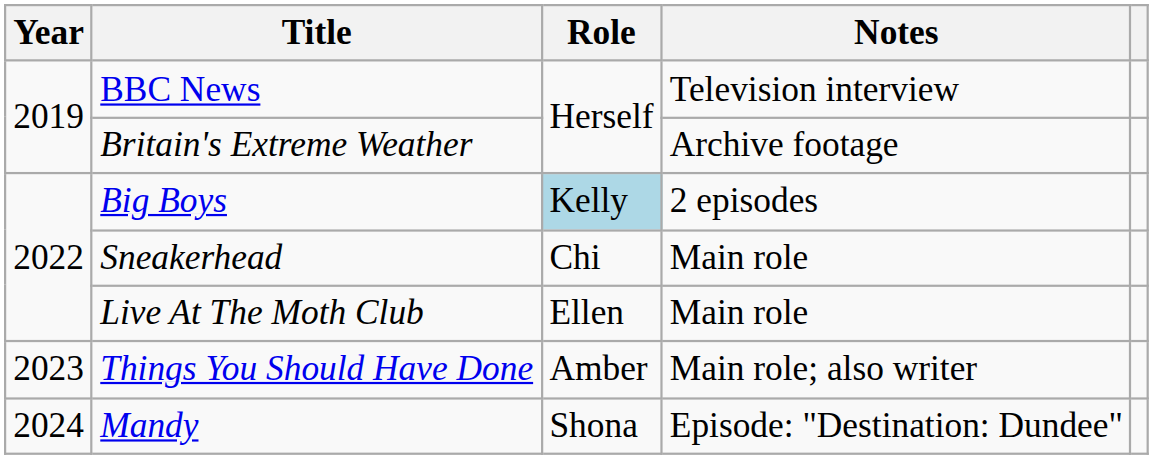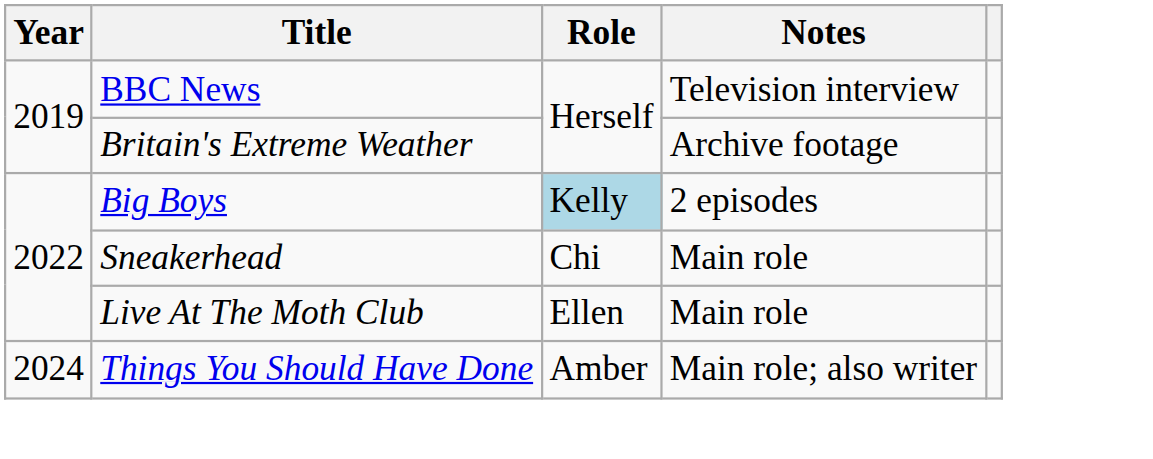 <table class="wikitable plainrowheaders sortable">
 <tr>
 <th scope="col">Year</th>
 <th scope="col">Title</th>
 <th scope="col" class="unsortable">Role</th>
 <th scope="col" class="unsortable">Notes</th>
 <th scope="col" class="unsortable"></th>
 </tr>
 <tr>
 <td rowspan="2">2019</td>
 <td><a href='#'>BBC News</a></td>
 <td rowspan="2">Herself</td>
 <td>Television interview</td>
 <td align="center"></td>
 </tr>
 <tr>
 <td><em>Britain's Extreme Weather</em></td>
 <td>Archive footage</td>
 <td align="center"></td>
 </tr>
 <tr>
 <td rowspan="3">2022</td>
 <td><em><a href='#'>Big Boys</a></em></td>
 <td style="background: lightblue;">Kelly</td>
 <td>2 episodes</td>
 <td align="center"></td>
 </tr>
 <tr>
 <td><em>Sneakerhead</em></td>
 <td>Chi</td>
 <td>Main role</td>
 <td align="center"></td>
 </tr>
 <tr>
 <td><em>Live At The Moth Club</em></td>
 <td>Ellen</td>
 <td>Main role</td>
 <td align="center"></td>
 </tr>
 <tr>
-<td>2023</td>
+<td>2024</td>
 <td><em><a href='#'>Things You Should Have Done</a></em></td>
 <td>Amber</td>
 <td>Main role; also writer</td>
 <td align="center"></td>
 </tr>
-<tr>
-<td>2024</td>
-<td><em><a href='#'>Mandy</a></em></td>
-<td>Shona</td>
-<td>Episode: "Destination: Dundee"</td>
-<td align="center"></td>
-</tr>
 </table>
